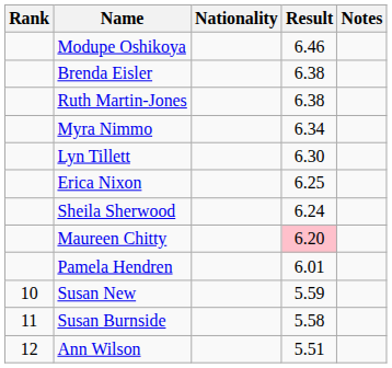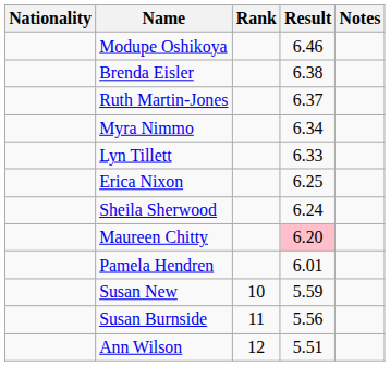 <table class="wikitable sortable" style=" text-align:center">
 <tr>
+<th>Nationality</th>
+<th>Name</th>
 <th>Rank</th>
-<th>Name</th>
-<th>Nationality</th>
 <th>Result</th>
 <th>Notes</th>
 </tr>
 <tr>
+<td align=left></td>
+<td align=left><a href='#'>Modupe Oshikoya</a></td>
 <td></td>
-<td align=left><a href='#'>Modupe Oshikoya</a></td>
-<td align=left></td>
 <td>6.46</td>
 <td></td>
 </tr>
 <tr>
+<td align=left></td>
+<td align=left><a href='#'>Brenda Eisler</a></td>
 <td></td>
-<td align=left><a href='#'>Brenda Eisler</a></td>
-<td align=left></td>
 <td>6.38</td>
 <td></td>
 </tr>
 <tr>
+<td align=left></td>
+<td align=left><a href='#'>Ruth Martin-Jones</a></td>
 <td></td>
-<td align=left><a href='#'>Ruth Martin-Jones</a></td>
-<td align=left></td>
-<td>6.38</td>
+<td>6.37</td>
 <td></td>
 </tr>
 <tr>
+<td align=left></td>
+<td align=left><a href='#'>Myra Nimmo</a></td>
 <td></td>
-<td align=left><a href='#'>Myra Nimmo</a></td>
-<td align=left></td>
 <td>6.34</td>
 <td></td>
 </tr>
 <tr>
+<td align=left></td>
+<td align=left><a href='#'>Lyn Tillett</a></td>
 <td></td>
-<td align=left><a href='#'>Lyn Tillett</a></td>
-<td align=left></td>
-<td>6.30</td>
+<td>6.33</td>
 <td></td>
 </tr>
 <tr>
+<td align=left></td>
+<td align=left><a href='#'>Erica Nixon</a></td>
 <td></td>
-<td align=left><a href='#'>Erica Nixon</a></td>
-<td align=left></td>
 <td>6.25</td>
 <td></td>
 </tr>
 <tr>
+<td align=left></td>
+<td align=left><a href='#'>Sheila Sherwood</a></td>
 <td></td>
-<td align=left><a href='#'>Sheila Sherwood</a></td>
-<td align=left></td>
 <td>6.24</td>
 <td></td>
 </tr>
 <tr>
+<td align=left></td>
+<td align=left><a href='#'>Maureen Chitty</a></td>
 <td></td>
-<td align=left><a href='#'>Maureen Chitty</a></td>
-<td align=left></td>
 <td style="background: pink;">6.20</td>
 <td></td>
 </tr>
 <tr>
+<td align=left></td>
+<td align=left><a href='#'>Pamela Hendren</a></td>
 <td></td>
-<td align=left><a href='#'>Pamela Hendren</a></td>
-<td align=left></td>
 <td>6.01</td>
 <td></td>
 </tr>
 <tr>
+<td align=left></td>
+<td align=left><a href='#'>Susan New</a></td>
 <td>10</td>
-<td align=left><a href='#'>Susan New</a></td>
-<td align=left></td>
 <td>5.59</td>
 <td></td>
 </tr>
 <tr>
+<td align=left></td>
+<td align=left><a href='#'>Susan Burnside</a></td>
 <td>11</td>
-<td align=left><a href='#'>Susan Burnside</a></td>
-<td align=left></td>
-<td>5.58</td>
+<td>5.56</td>
 <td></td>
 </tr>
 <tr>
+<td align=left></td>
+<td align=left><a href='#'>Ann Wilson</a></td>
 <td>12</td>
-<td align=left><a href='#'>Ann Wilson</a></td>
-<td align=left></td>
 <td>5.51</td>
 <td></td>
 </tr>
 </table>
